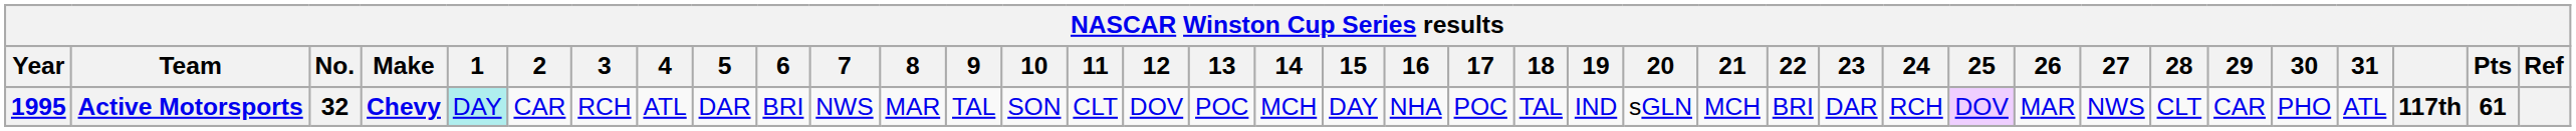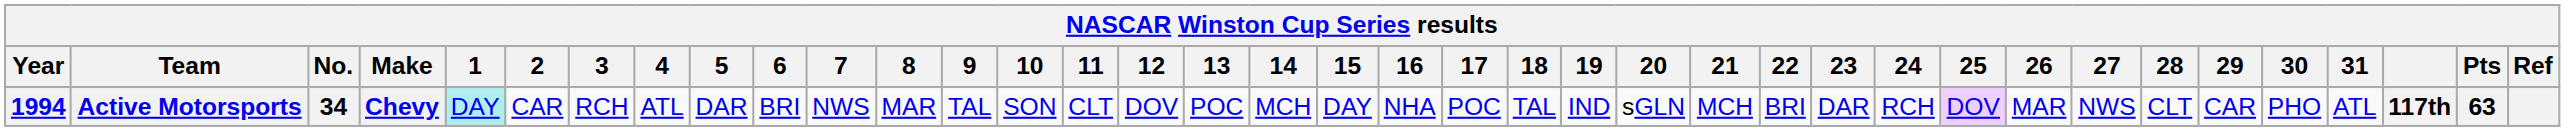 <table class="wikitable" style="text-align:center; font-size:75%">
 <tr>
 <th colspan=45><a href='#'>NASCAR</a> <a href='#'>Winston Cup Series</a> results</th>
 </tr>
 <tr>
 <th>Year</th>
 <th>Team</th>
 <th>No.</th>
 <th>Make</th>
 <th>1</th>
 <th>2</th>
 <th>3</th>
 <th>4</th>
 <th>5</th>
 <th>6</th>
 <th>7</th>
 <th>8</th>
 <th>9</th>
 <th>10</th>
 <th>11</th>
 <th>12</th>
 <th>13</th>
 <th>14</th>
 <th>15</th>
 <th>16</th>
 <th>17</th>
 <th>18</th>
 <th>19</th>
 <th>20</th>
 <th>21</th>
 <th>22</th>
 <th>23</th>
 <th>24</th>
 <th>25</th>
 <th>26</th>
 <th>27</th>
 <th>28</th>
 <th>29</th>
 <th>30</th>
 <th>31</th>
 <th></th>
 <th>Pts</th>
 <th>Ref</th>
 </tr>
 <tr>
-<th><a href='#'>1995</a></th>
+<th><a href='#'>1994</a></th>
 <th><a href='#'>Active Motorsports</a></th>
-<th>32</th>
+<th>34</th>
 <th><a href='#'>Chevy</a></th>
 <td style="background: paleturquoise;"><a href='#'>DAY</a></td>
 <td><a href='#'>CAR</a></td>
 <td><a href='#'>RCH</a></td>
 <td><a href='#'>ATL</a></td>
 <td><a href='#'>DAR</a></td>
 <td><a href='#'>BRI</a></td>
 <td><a href='#'>NWS</a></td>
 <td><a href='#'>MAR</a></td>
 <td><a href='#'>TAL</a></td>
 <td><a href='#'>SON</a></td>
 <td><a href='#'>CLT</a></td>
 <td><a href='#'>DOV</a></td>
 <td><a href='#'>POC</a></td>
 <td><a href='#'>MCH</a></td>
 <td><a href='#'>DAY</a></td>
 <td><a href='#'>NHA</a></td>
 <td><a href='#'>POC</a></td>
 <td><a href='#'>TAL</a></td>
 <td><a href='#'>IND</a></td>
 <td>s<a href='#'>GLN</a></td>
 <td><a href='#'>MCH</a></td>
 <td><a href='#'>BRI</a></td>
 <td><a href='#'>DAR</a></td>
 <td><a href='#'>RCH</a></td>
 <td style="background:#EFCFFF;"><a href='#'>DOV</a><br></td>
 <td><a href='#'>MAR</a></td>
 <td><a href='#'>NWS</a></td>
 <td><a href='#'>CLT</a></td>
 <td><a href='#'>CAR</a></td>
 <td><a href='#'>PHO</a></td>
 <td><a href='#'>ATL</a></td>
 <th>117th</th>
-<th>61</th>
+<th>63</th>
 <th></th>
 </tr>
 </table>
